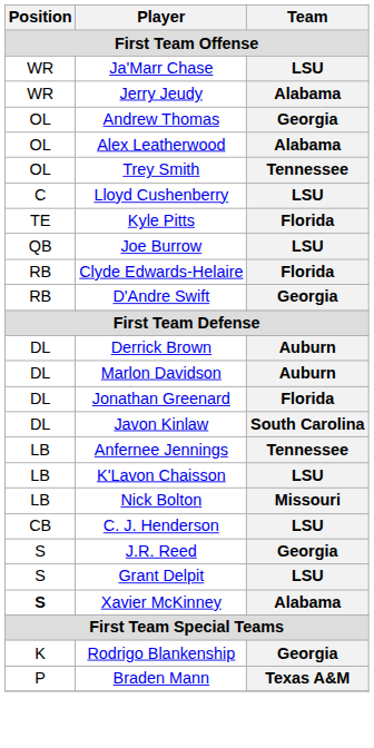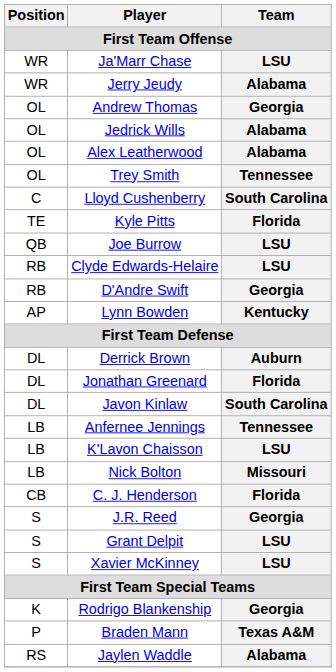 <table class="wikitable" border="0">
 <tr>
 <th>Position</th>
 <th>Player</th>
 <th>Team</th>
 </tr>
 <tr>
 <td colspan="3" style="text-align:center; background:#ddd;"><strong>First Team Offense </strong></td>
 </tr>
 <tr style="text-align:center;">
 <td style="background:white">WR</td>
 <td style="background:white"><a href='#'>Ja'Marr Chase</a></td>
 <th style=>LSU</th>
 </tr>
 <tr style="text-align:center;">
 <td style="background:white">WR</td>
 <td style="background:white"><a href='#'>Jerry Jeudy</a></td>
 <th style=>Alabama</th>
 </tr>
 <tr style="text-align:center;">
 <td style="background:white">OL</td>
 <td style="background:white"><a href='#'>Andrew Thomas</a></td>
 <th style=>Georgia</th>
 </tr>
 <tr style="text-align:center;">
 <td style="background:white">OL</td>
+<td style="background:white"><a href='#'>Jedrick Wills</a></td>
+<th style=>Alabama</th>
+</tr>
+<tr style="text-align:center;">
+<td style="background:white">OL</td>
 <td style="background:white"><a href='#'>Alex Leatherwood</a></td>
 <th style=>Alabama</th>
 </tr>
 <tr style="text-align:center;">
 <td style="background:white">OL</td>
 <td style="background:white"><a href='#'>Trey Smith</a></td>
 <th style=>Tennessee</th>
 </tr>
 <tr style="text-align:center;">
 <td style="background:white">C</td>
 <td style="background:white"><a href='#'>Lloyd Cushenberry</a></td>
-<th style=>LSU</th>
+<th style=>South Carolina</th>
 </tr>
 <tr style="text-align:center;">
 <td style="background:white">TE</td>
 <td style="background:white"><a href='#'>Kyle Pitts</a></td>
 <th style=>Florida</th>
 </tr>
 <tr style="text-align:center;">
 <td style="background:white">QB</td>
 <td style="background:white"><a href='#'>Joe Burrow</a></td>
 <th style=>LSU</th>
 </tr>
 <tr style="text-align:center;">
 <td style="background:white">RB</td>
 <td style="background:white"><a href='#'>Clyde Edwards-Helaire</a></td>
-<th style=>Florida</th>
+<th style=>LSU</th>
 </tr>
 <tr style="text-align:center;">
 <td style="background:white">RB</td>
 <td style="background:white"><a href='#'>D'Andre Swift</a></td>
 <th style=>Georgia</th>
 </tr>
 <tr style="text-align:center;">
+<td style="background:white">AP</td>
+<td style="background:white"><a href='#'>Lynn Bowden</a></td>
+<th style=>Kentucky</th>
+</tr>
+<tr style="text-align:center;">
 <td colspan="3" style="text-align:center; background:#ddd;"><strong>First Team Defense</strong></td>
 </tr>
 <tr style="text-align:center;">
 <td style="background:white">DL</td>
 <td style="background:white"><a href='#'>Derrick Brown</a></td>
-<th style=>Auburn</th>
-</tr>
-<tr style="text-align:center;">
-<td style="background:white">DL</td>
-<td style="background:white"><a href='#'>Marlon Davidson</a></td>
 <th style=>Auburn</th>
 </tr>
 <tr style="text-align:center;">
 <td style="background:white">DL</td>
 <td style="background:white"><a href='#'>Jonathan Greenard</a></td>
 <th style=>Florida</th>
 </tr>
 <tr style="text-align:center;">
 <td style="background:white">DL</td>
 <td style="background:white"><a href='#'>Javon Kinlaw</a></td>
 <th style=>South Carolina</th>
 </tr>
 <tr style="text-align:center;">
 <td style="background:white">LB</td>
 <td style="background:white"><a href='#'>Anfernee Jennings</a></td>
 <th style=>Tennessee</th>
 </tr>
 <tr style="text-align:center;">
 <td style="background:white">LB</td>
 <td style="background:white"><a href='#'>K'Lavon Chaisson</a></td>
 <th style=>LSU</th>
 </tr>
 <tr style="text-align:center;">
 <td style="background:white">LB</td>
 <td style="background:white"><a href='#'>Nick Bolton</a></td>
 <th style=>Missouri</th>
 </tr>
 <tr style="text-align:center;">
 <td style="background:white">CB</td>
 <td style="background:white"><a href='#'>C. J. Henderson</a></td>
-<th style=>LSU</th>
+<th style=>Florida</th>
 </tr>
 <tr style="text-align:center;">
 <td style="background:white">S</td>
 <td style="background:white"><a href='#'>J.R. Reed</a></td>
 <th style=>Georgia</th>
 </tr>
 <tr style="text-align:center;">
 <td style="background:white">S</td>
 <td style="background:white"><a href='#'>Grant Delpit</a></td>
 <th style=>LSU</th>
 </tr>
 <tr style="text-align:center;">
-<td style="background:white"><strong>S</strong></td>
+<td style="background:white">S</td>
 <td style="background:white"><a href='#'>Xavier McKinney</a></td>
-<th style=>Alabama</th>
+<th style=>LSU</th>
 </tr>
 <tr>
 <td colspan="3" style="text-align:center; background:#ddd;"><strong>First Team Special Teams</strong></td>
 </tr>
 <tr style="text-align:center;">
 <td style="background:white">K</td>
 <td style="background:white"><a href='#'>Rodrigo Blankenship</a></td>
 <th style=>Georgia</th>
 </tr>
 <tr style="text-align:center;">
 <td style="background:white">P</td>
 <td style="background:white"><a href='#'>Braden Mann</a></td>
 <th style=>Texas A&M</th>
 </tr>
 <tr style="text-align:center;">
+<td style="background:white">RS</td>
+<td style="background:white"><a href='#'>Jaylen Waddle</a></td>
+<th style=>Alabama</th>
+</tr>
+<tr style="text-align:center;">
 </tr>
 </table>
